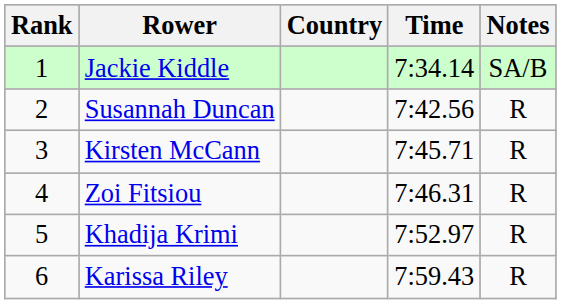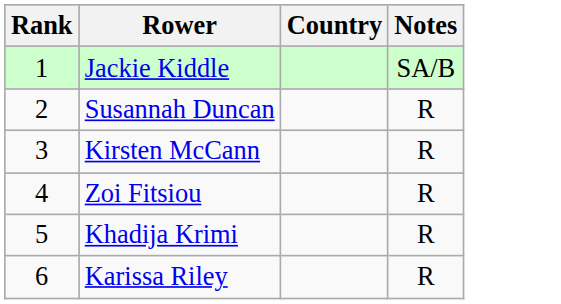 <table class="wikitable" style="text-align:center">
 <tr>
 <th>Rank</th>
 <th>Rower</th>
 <th>Country</th>
-<th>Time</th>
 <th>Notes</th>
 </tr>
 <tr bgcolor=ccffcc>
 <td>1</td>
 <td align="left"><a href='#'>Jackie Kiddle</a></td>
 <td align="left"></td>
-<td>7:34.14</td>
 <td>SA/B</td>
 </tr>
 <tr>
 <td>2</td>
 <td align="left"><a href='#'>Susannah Duncan</a></td>
 <td align="left"></td>
-<td>7:42.56</td>
 <td>R</td>
 </tr>
 <tr>
 <td>3</td>
 <td align="left"><a href='#'>Kirsten McCann</a></td>
 <td align="left"></td>
-<td>7:45.71</td>
 <td>R</td>
 </tr>
 <tr>
 <td>4</td>
 <td align="left"><a href='#'>Zoi Fitsiou</a></td>
 <td align="left"></td>
-<td>7:46.31</td>
 <td>R</td>
 </tr>
 <tr>
 <td>5</td>
 <td align="left"><a href='#'>Khadija Krimi</a></td>
 <td align="left"></td>
-<td>7:52.97</td>
 <td>R</td>
 </tr>
 <tr>
 <td>6</td>
 <td align="left"><a href='#'>Karissa Riley</a></td>
 <td align="left"></td>
-<td>7:59.43</td>
 <td>R</td>
 </tr>
 </table>
